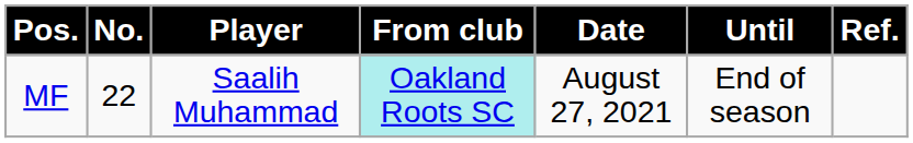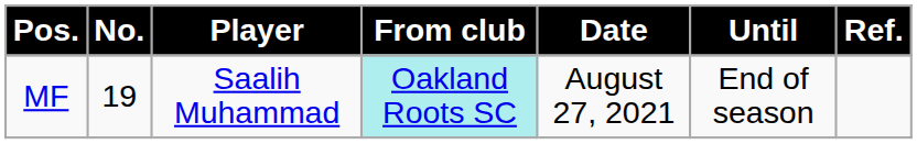 <table class="wikitable" style="text-align:center; font-size:86%; width:45%;">
 <tr>
 <th style="background:#000; color:white; text-align:center;">Pos.</th>
 <th style="background:#000; color:white; text-align:center;">No.</th>
 <th style="background:#000; color:white; text-align:center;">Player</th>
 <th style="background:#000; color:white; text-align:center;">From club</th>
 <th style="background:#000; color:white; text-align:center;">Date</th>
 <th style="background:#000; color:white; text-align:center;">Until</th>
 <th style="background:#000; color:white; text-align:center;">Ref.</th>
 </tr>
 <tr>
 <td><a href='#'>MF</a></td>
-<td>22</td>
+<td>19</td>
 <td> <a href='#'>Saalih Muhammad</a></td>
 <td style="background: paleturquoise;"> <a href='#'>Oakland Roots SC</a></td>
 <td>August 27, 2021</td>
 <td>End of season</td>
 <td></td>
 </tr>
 </table>
